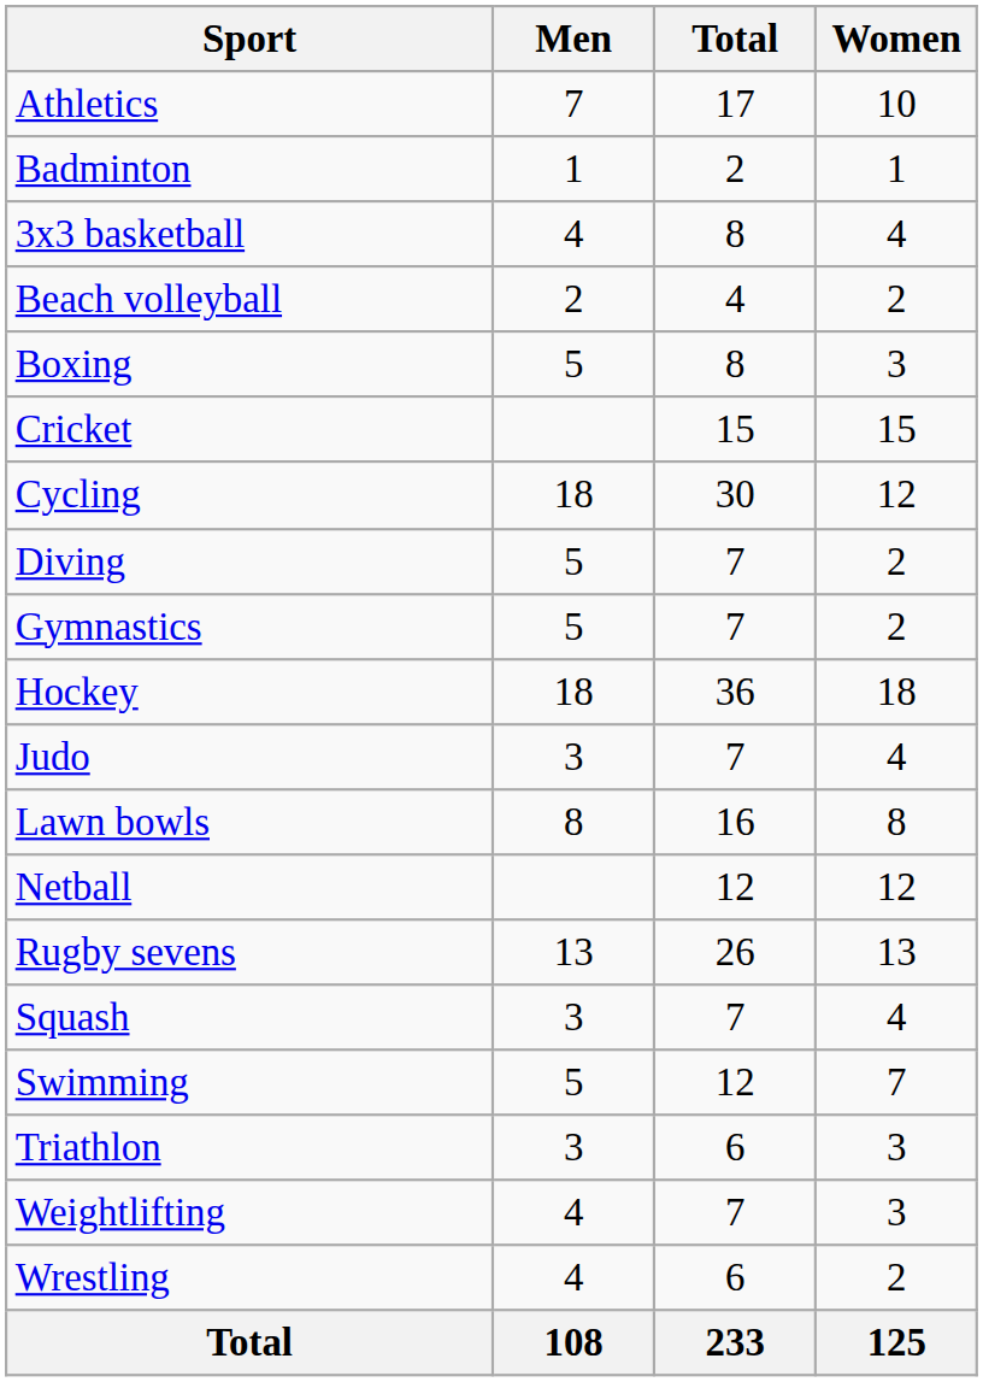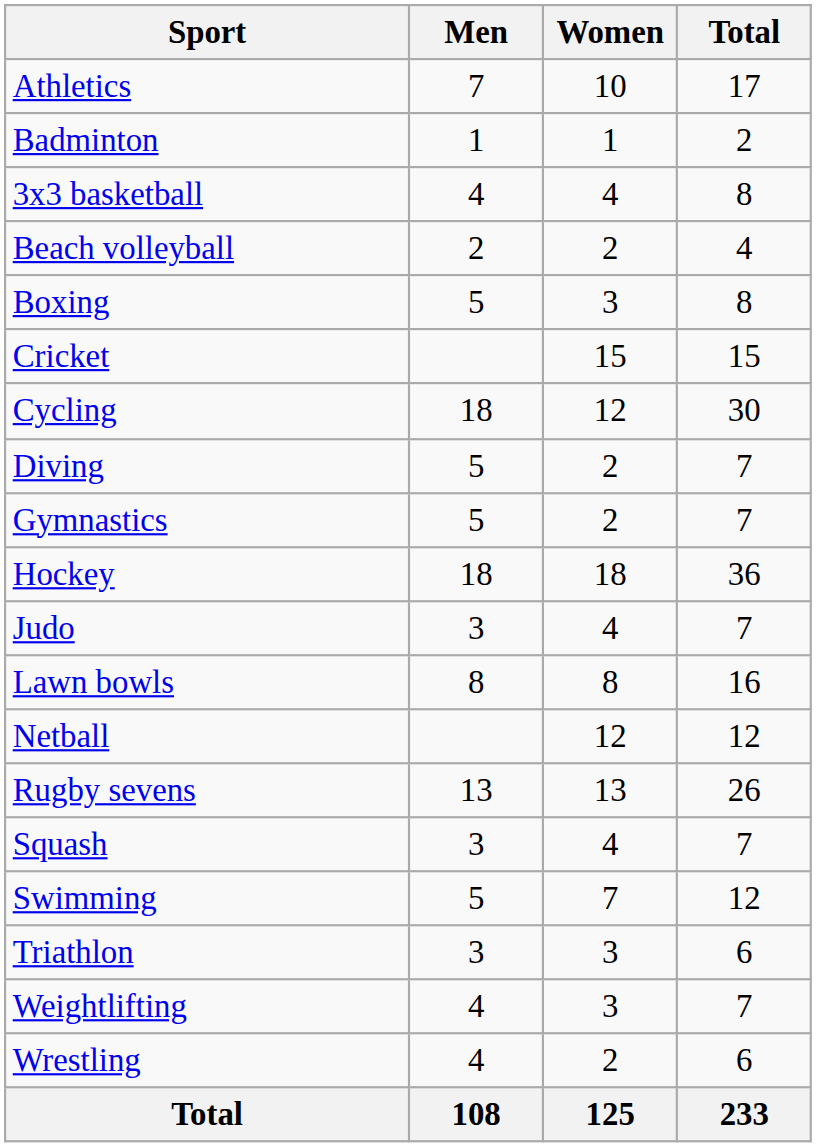 <table class="wikitable sortable" style="text-align:center; font-size: 95%;">
 <tr>
 <th width=180>Sport</th>
 <th width=55>Men</th>
+<th width=55>Women</th>
 <th width=55>Total</th>
-<th width=55>Women</th>
 </tr>
 <tr>
 <td align=left><a href='#'>Athletics</a></td>
 <td>7</td>
+<td>10</td>
 <td>17</td>
-<td>10</td>
 </tr>
 <tr>
 <td align=left><a href='#'>Badminton</a></td>
 <td>1</td>
+<td>1</td>
 <td>2</td>
-<td>1</td>
 </tr>
 <tr>
 <td align=left><a href='#'>3x3 basketball</a></td>
 <td>4</td>
+<td>4</td>
 <td>8</td>
-<td>4</td>
 </tr>
 <tr>
 <td align=left><a href='#'>Beach volleyball</a></td>
 <td>2</td>
+<td>2</td>
 <td>4</td>
-<td>2</td>
 </tr>
 <tr>
 <td align=left><a href='#'>Boxing</a></td>
 <td>5</td>
+<td>3</td>
 <td>8</td>
-<td>3</td>
 </tr>
 <tr>
 <td align=left><a href='#'>Cricket</a></td>
 <td></td>
 <td>15</td>
 <td>15</td>
 </tr>
 <tr>
 <td align=left><a href='#'>Cycling</a></td>
 <td>18</td>
+<td>12</td>
 <td>30</td>
-<td>12</td>
 </tr>
 <tr>
 <td align=left><a href='#'>Diving</a></td>
 <td>5</td>
+<td>2</td>
 <td>7</td>
-<td>2</td>
 </tr>
 <tr>
 <td align=left><a href='#'>Gymnastics</a></td>
 <td>5</td>
+<td>2</td>
 <td>7</td>
-<td>2</td>
 </tr>
 <tr>
 <td align=left><a href='#'>Hockey</a></td>
 <td>18</td>
+<td>18</td>
 <td>36</td>
-<td>18</td>
 </tr>
 <tr>
 <td align=left><a href='#'>Judo</a></td>
 <td>3</td>
+<td>4</td>
 <td>7</td>
-<td>4</td>
 </tr>
 <tr>
 <td align=left><a href='#'>Lawn bowls</a></td>
 <td>8</td>
+<td>8</td>
 <td>16</td>
-<td>8</td>
 </tr>
 <tr>
 <td align=left><a href='#'>Netball</a></td>
 <td></td>
 <td>12</td>
 <td>12</td>
 </tr>
 <tr>
 <td align=left><a href='#'>Rugby sevens</a></td>
 <td>13</td>
+<td>13</td>
 <td>26</td>
-<td>13</td>
 </tr>
 <tr>
 <td align=left><a href='#'>Squash</a></td>
 <td>3</td>
+<td>4</td>
 <td>7</td>
-<td>4</td>
 </tr>
 <tr>
 <td align=left><a href='#'>Swimming</a></td>
 <td>5</td>
+<td>7</td>
 <td>12</td>
-<td>7</td>
 </tr>
 <tr>
 <td align=left><a href='#'>Triathlon</a></td>
 <td>3</td>
+<td>3</td>
 <td>6</td>
-<td>3</td>
 </tr>
 <tr>
 <td align=left><a href='#'>Weightlifting</a></td>
 <td>4</td>
+<td>3</td>
 <td>7</td>
-<td>3</td>
 </tr>
 <tr>
 <td align=left><a href='#'>Wrestling</a></td>
 <td>4</td>
+<td>2</td>
 <td>6</td>
-<td>2</td>
 </tr>
 <tr>
 <th>Total</th>
 <th>108</th>
+<th>125</th>
 <th>233</th>
-<th>125</th>
 </tr>
 </table>
